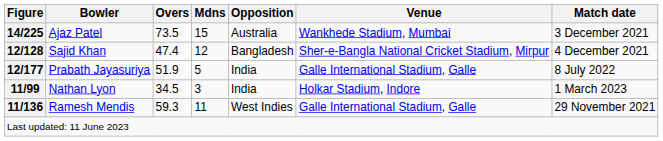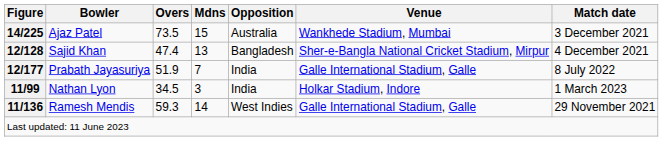 <table class="wikitable sortable">
 <tr>
 <th>Figure</th>
 <th>Bowler</th>
 <th>Overs</th>
 <th>Mdns</th>
 <th>Opposition</th>
 <th>Venue</th>
 <th>Match date</th>
 </tr>
 <tr>
 <th>14/225</th>
 <td> <a href='#'>Ajaz Patel</a></td>
 <td>73.5</td>
 <td>15</td>
 <td> Australia</td>
 <td><a href='#'>Wankhede Stadium</a>, <a href='#'>Mumbai</a></td>
 <td>3 December 2021</td>
 </tr>
 <tr>
 <th>12/128</th>
 <td> <a href='#'>Sajid Khan</a></td>
 <td>47.4</td>
-<td>12</td>
+<td>13</td>
 <td> Bangladesh</td>
 <td><a href='#'>Sher-e-Bangla National Cricket Stadium</a>, <a href='#'>Mirpur</a></td>
 <td>4 December 2021</td>
 </tr>
 <tr>
 <th>12/177</th>
 <td> <a href='#'>Prabath Jayasuriya</a></td>
 <td>51.9</td>
-<td>5</td>
+<td>7</td>
 <td> India</td>
 <td><a href='#'>Galle International Stadium</a>, <a href='#'>Galle</a></td>
 <td>8 July 2022</td>
 </tr>
 <tr>
 <th>11/99</th>
 <td> <a href='#'>Nathan Lyon</a></td>
 <td>34.5</td>
 <td>3</td>
 <td> India</td>
 <td><a href='#'>Holkar Stadium</a>, <a href='#'>Indore</a></td>
 <td>1 March 2023</td>
 </tr>
 <tr>
 <th>11/136</th>
 <td> <a href='#'>Ramesh Mendis</a></td>
 <td>59.3</td>
-<td>11</td>
+<td>14</td>
 <td> West Indies</td>
 <td><a href='#'>Galle International Stadium</a>, <a href='#'>Galle</a></td>
 <td>29 November 2021</td>
 </tr>
 <tr class="sortbottom">
 <td colspan=9><small> Last updated: 11 June 2023</small></td>
 </tr>
 </table>
